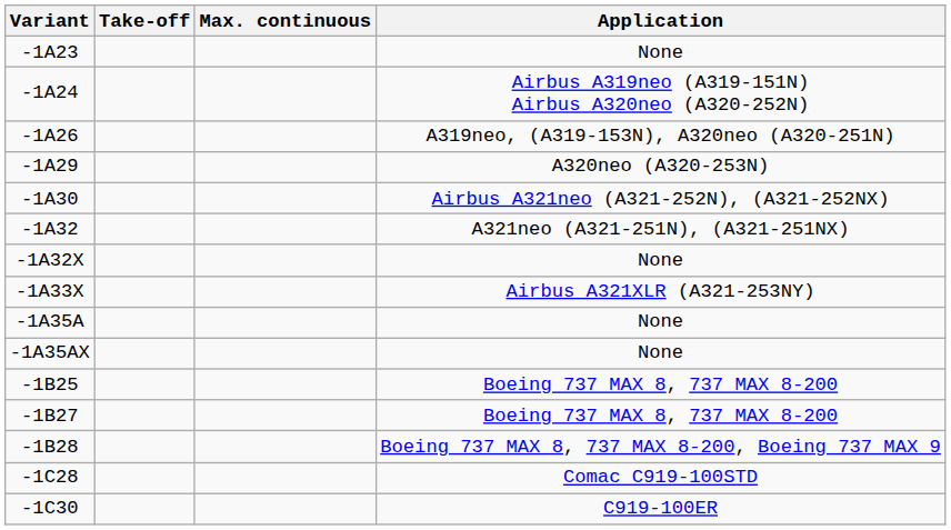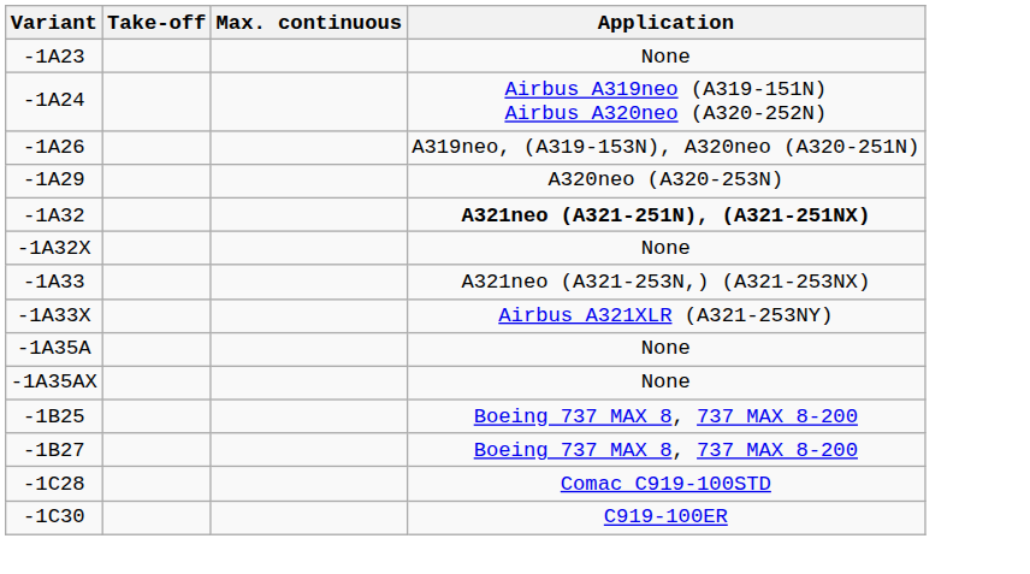 <table class="wikitable sortable" style="text-align:center;">
 <tr>
 <th>Variant</th>
 <th>Take-off</th>
 <th>Max. continuous</th>
 <th>Application</th>
 </tr>
 <tr>
 <td>-1A23</td>
 <td></td>
 <td></td>
 <td>None</td>
 </tr>
 <tr>
 <td>-1A24</td>
 <td></td>
 <td></td>
 <td><a href='#'>Airbus A319neo</a> (A319-151N)<br><a href='#'>Airbus A320neo</a> (A320-252N)</td>
 </tr>
 <tr>
 <td>-1A26</td>
 <td></td>
 <td></td>
 <td>A319neo, (A319-153N), A320neo (A320-251N)</td>
 </tr>
 <tr>
 <td>-1A29</td>
 <td></td>
 <td></td>
 <td>A320neo (A320-253N)</td>
 </tr>
 <tr>
-<td>-1A30</td>
-<td></td>
-<td></td>
-<td><a href='#'>Airbus A321neo</a> (A321-252N), (A321-252NX)</td>
-</tr>
-<tr>
 <td>-1A32</td>
 <td></td>
 <td></td>
-<td>A321neo (A321-251N), (A321-251NX)</td>
+<td><strong>A321neo (A321-251N), (A321-251NX)</strong></td>
 </tr>
 <tr>
 <td>-1A32X</td>
 <td></td>
 <td></td>
 <td>None</td>
+</tr>
+<tr>
+<td>-1A33</td>
+<td></td>
+<td></td>
+<td>A321neo (A321-253N,) (A321-253NX)</td>
 </tr>
 <tr>
 <td>-1A33X</td>
 <td></td>
 <td></td>
 <td><a href='#'>Airbus A321XLR</a> (A321-253NY)</td>
 </tr>
 <tr>
 <td>-1A35A</td>
 <td></td>
 <td></td>
 <td>None</td>
 </tr>
 <tr>
 <td>-1A35AX</td>
 <td></td>
 <td></td>
 <td>None</td>
 </tr>
 <tr>
 <td>-1B25</td>
 <td></td>
 <td></td>
 <td><a href='#'>Boeing 737 MAX 8</a>, <a href='#'>737 MAX 8-200</a></td>
 </tr>
 <tr>
 <td>-1B27</td>
 <td></td>
 <td></td>
 <td><a href='#'>Boeing 737 MAX 8</a>, <a href='#'>737 MAX 8-200</a></td>
 </tr>
 <tr>
-<td>-1B28</td>
-<td></td>
-<td></td>
-<td><a href='#'>Boeing 737 MAX 8</a>, <a href='#'>737 MAX 8-200</a>, <a href='#'>Boeing 737 MAX 9</a></td>
-</tr>
-<tr>
 <td>-1C28</td>
 <td></td>
 <td></td>
 <td><a href='#'>Comac C919-100STD</a></td>
 </tr>
 <tr>
 <td>-1C30</td>
 <td></td>
 <td></td>
 <td><a href='#'>C919-100ER</a></td>
 </tr>
 </table>
